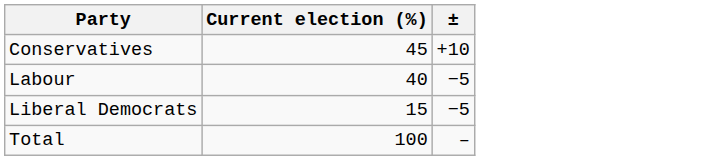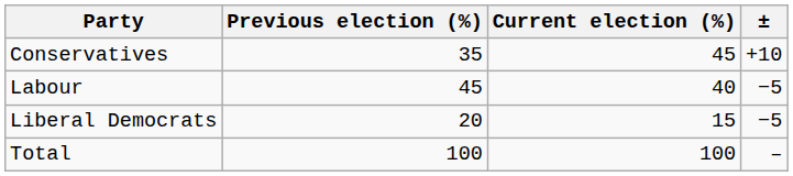 <table class="wikitable">
 <tr>
 <th>Party</th>
+<th>Previous election (%)</th>
 <th>Current election (%)</th>
 <th>±</th>
 </tr>
 <tr align = "right">
 <td align = "left">Conservatives</td>
+<td>35</td>
 <td>45</td>
 <td>+10</td>
 </tr>
 <tr align = "right">
 <td align = "left">Labour</td>
+<td>45</td>
 <td>40</td>
 <td>−5</td>
 </tr>
 <tr align = "right">
 <td align = "left">Liberal Democrats</td>
+<td>20</td>
 <td>15</td>
 <td>−5</td>
 </tr>
 <tr align = "right">
 <td align = "left">Total</td>
 <td>100</td>
+<td>100</td>
 <td>–</td>
 </tr>
 </table>
